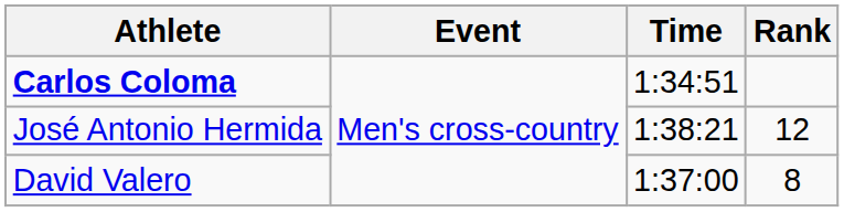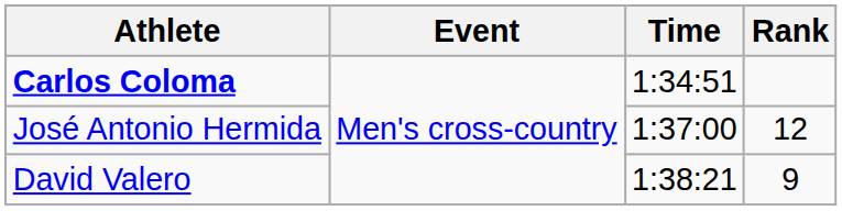 <table class="wikitable" style="font-size:90%">
 <tr>
 <th>Athlete</th>
 <th>Event</th>
 <th>Time</th>
 <th>Rank</th>
 </tr>
 <tr align=center>
 <td align=left><strong><a href='#'>Carlos Coloma</a></strong></td>
 <td style="text-align:left;" rowspan="3"><a href='#'>Men's cross-country</a></td>
 <td>1:34:51</td>
 <td></td>
 </tr>
 <tr align=center>
 <td align=left><a href='#'>José Antonio Hermida</a></td>
-<td>1:38:21</td>
+<td>1:37:00</td>
 <td>12</td>
 </tr>
 <tr align=center>
 <td align=left><a href='#'>David Valero</a></td>
-<td>1:37:00</td>
-<td>8</td>
+<td>1:38:21</td>
+<td>9</td>
 </tr>
 </table>
